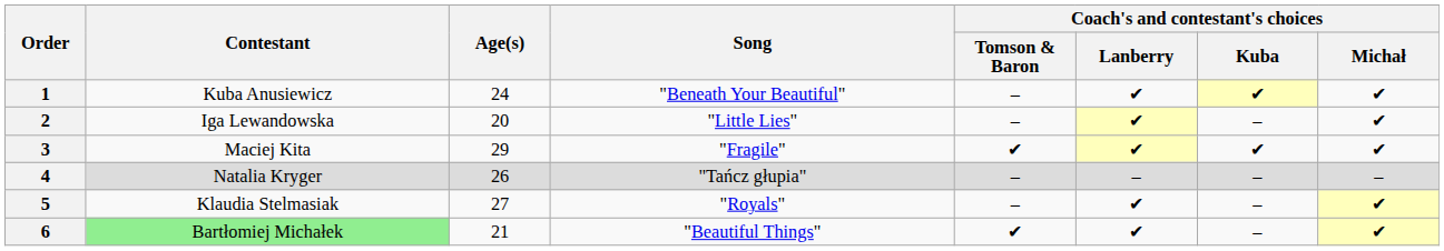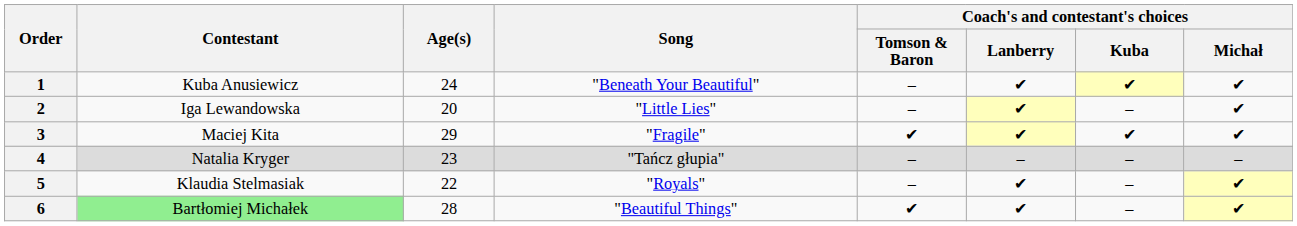 <table class="wikitable" style="text-align:center; line-height:17px; width:100%">
 <tr>
 <th scope="col" rowspan="2" style="width:04%">Order</th>
 <th scope="col" rowspan="2" style="width:18%">Contestant</th>
 <th scope="col" rowspan="2" style="width:05%">Age(s)</th>
 <th scope="col" rowspan="2" style="width:20%">Song</th>
 <th scope="col" colspan="4" style="width:24%">Coach's and contestant's choices</th>
 </tr>
 <tr>
 <th style="width:06%">Tomson & Baron</th>
 <th style="width:06%">Lanberry</th>
 <th style="width:06%">Kuba</th>
 <th style="width:06%">Michał</th>
 </tr>
 <tr>
 <th>1</th>
 <td>Kuba Anusiewicz</td>
 <td>24</td>
 <td>"<a href='#'>Beneath Your Beautiful</a>"</td>
 <td>–</td>
 <td>✔</td>
 <td style="background:#ffffbc">✔</td>
 <td>✔</td>
 </tr>
 <tr>
 <th>2</th>
 <td>Iga Lewandowska</td>
 <td>20</td>
 <td>"<a href='#'>Little Lies</a>"</td>
 <td>–</td>
 <td style="background:#ffffbc">✔</td>
 <td>–</td>
 <td>✔</td>
 </tr>
 <tr>
 <th>3</th>
 <td>Maciej Kita</td>
 <td>29</td>
 <td>"<a href='#'>Fragile</a>"</td>
 <td>✔</td>
 <td style="background:#ffffbc">✔</td>
 <td>✔</td>
 <td>✔</td>
 </tr>
 <tr style="background:#DCDCDC">
 <th>4</th>
 <td>Natalia Kryger</td>
-<td>26</td>
+<td>23</td>
 <td>"Tańcz głupia" </td>
 <td>–</td>
 <td>–</td>
 <td>–</td>
 <td>–</td>
 </tr>
 <tr>
 <th>5</th>
 <td>Klaudia Stelmasiak</td>
-<td>27</td>
+<td>22</td>
 <td>"<a href='#'>Royals</a>"</td>
 <td>–</td>
 <td>✔</td>
 <td>–</td>
 <td style="background:#ffffbc">✔</td>
 </tr>
 <tr>
 <th>6</th>
 <td style="background: lightgreen;">Bartłomiej Michałek</td>
-<td>21</td>
+<td>28</td>
 <td>"<a href='#'>Beautiful Things</a>"</td>
 <td>✔</td>
 <td>✔</td>
 <td>–</td>
 <td style="background:#ffffbc">✔</td>
 </tr>
 </table>
